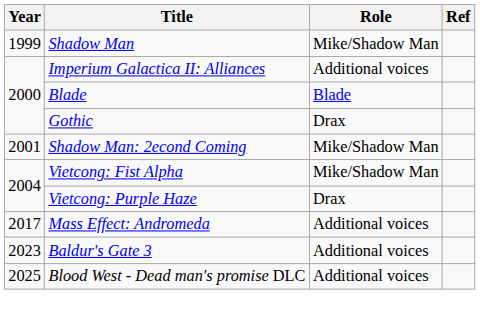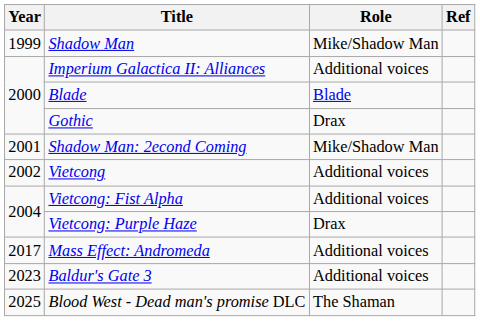 <table class="wikitable sortable">
 <tr>
 <th>Year</th>
 <th>Title</th>
 <th>Role</th>
 <th class="unsortable">Ref</th>
 </tr>
 <tr>
 <td>1999</td>
 <td><em><a href='#'>Shadow Man</a></em></td>
 <td>Mike/Shadow Man</td>
 <td></td>
 </tr>
 <tr>
 <td rowspan="3">2000</td>
 <td><em><a href='#'>Imperium Galactica II: Alliances</a></em></td>
 <td>Additional voices</td>
 <td></td>
 </tr>
 <tr>
 <td><em><a href='#'>Blade</a></em></td>
 <td><a href='#'>Blade</a></td>
 <td></td>
 </tr>
 <tr>
 <td><em><a href='#'>Gothic</a></em></td>
 <td>Drax</td>
 <td></td>
 </tr>
 <tr>
 <td>2001</td>
 <td><em><a href='#'>Shadow Man: 2econd Coming</a></em></td>
 <td>Mike/Shadow Man</td>
 <td></td>
 </tr>
 <tr>
+<td>2002</td>
+<td><em><a href='#'>Vietcong</a></em></td>
+<td>Additional voices</td>
+<td></td>
+</tr>
+<tr>
 <td rowspan="2">2004</td>
 <td><em><a href='#'>Vietcong: Fist Alpha</a></em></td>
-<td>Mike/Shadow Man</td>
+<td>Additional voices</td>
 <td></td>
 </tr>
 <tr>
 <td><em><a href='#'>Vietcong: Purple Haze</a></em></td>
 <td>Drax</td>
 <td></td>
 </tr>
 <tr>
 <td>2017</td>
 <td><em><a href='#'>Mass Effect: Andromeda</a></em></td>
 <td>Additional voices</td>
 <td></td>
 </tr>
 <tr>
 <td>2023</td>
 <td><em><a href='#'>Baldur's Gate 3</a></em></td>
 <td>Additional voices</td>
 <td></td>
 </tr>
 <tr>
 <td>2025</td>
 <td><em>Blood West - Dead man's promise</em> DLC</td>
-<td>Additional voices</td>
+<td>The Shaman</td>
 <td></td>
 </tr>
 </table>
